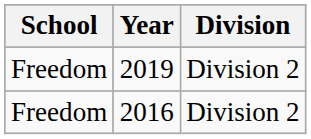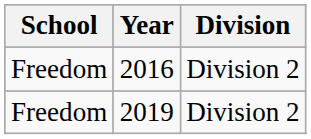 <table class="wikitable">
 <tr>
 <th>School</th>
 <th>Year</th>
 <th>Division</th>
 </tr>
 <tr>
 <td>Freedom</td>
-<td>2019</td>
+<td>2016</td>
 <td>Division 2</td>
 </tr>
 <tr>
 <td>Freedom</td>
-<td>2016</td>
+<td>2019</td>
 <td>Division 2</td>
 </tr>
 </table>
